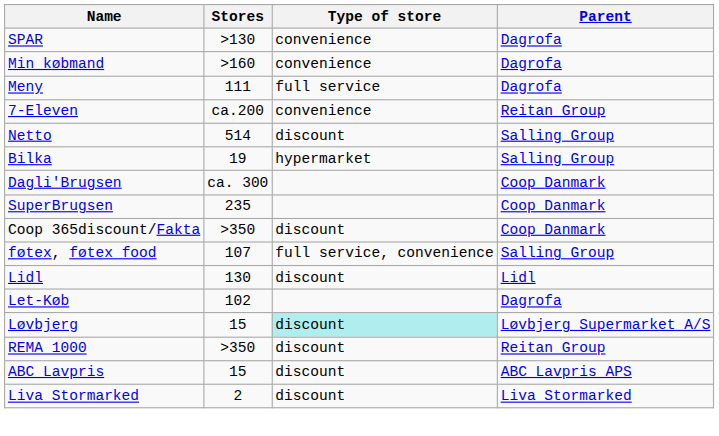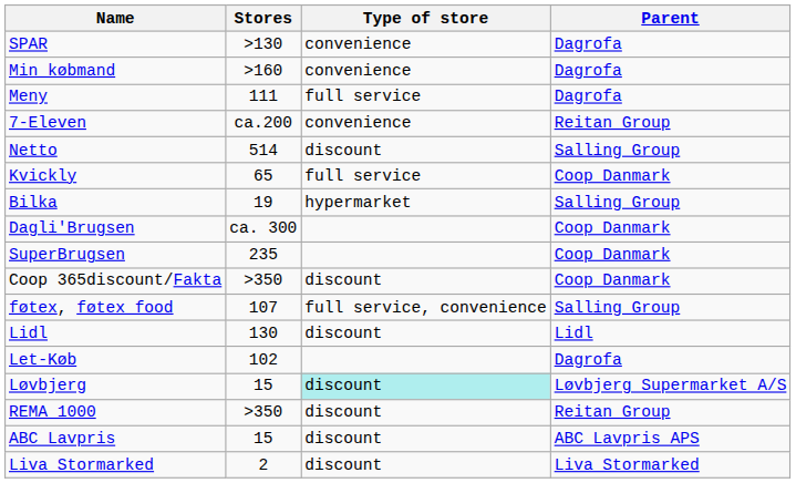 <table class="wikitable sortable">
 <tr>
 <th>Name</th>
 <th>Stores</th>
 <th>Type of store</th>
 <th><a href='#'>Parent</a></th>
 </tr>
 <tr>
 <td><a href='#'>SPAR</a></td>
 <td align="center">>130</td>
 <td>convenience</td>
 <td><a href='#'>Dagrofa</a></td>
 </tr>
 <tr>
 <td><a href='#'>Min købmand</a></td>
 <td align="center">>160</td>
 <td>convenience</td>
 <td><a href='#'>Dagrofa</a></td>
 </tr>
 <tr>
 <td><a href='#'>Meny</a></td>
 <td align="center">111</td>
 <td>full service</td>
 <td><a href='#'>Dagrofa</a></td>
 </tr>
 <tr>
 <td><a href='#'>7-Eleven</a></td>
 <td align="center">ca.200</td>
 <td>convenience</td>
 <td><a href='#'>Reitan Group</a></td>
 </tr>
 <tr>
 <td><a href='#'>Netto</a></td>
 <td align="center">514</td>
 <td>discount</td>
 <td><a href='#'>Salling Group</a></td>
+</tr>
+<tr>
+<td><a href='#'>Kvickly</a></td>
+<td align="center">65</td>
+<td>full service</td>
+<td><a href='#'>Coop Danmark</a></td>
 </tr>
 <tr>
 <td><a href='#'>Bilka</a></td>
 <td align="center">19</td>
 <td>hypermarket</td>
 <td><a href='#'>Salling Group</a></td>
 </tr>
 <tr>
 <td><a href='#'>Dagli'Brugsen</a></td>
 <td align="center">ca. 300</td>
 <td></td>
 <td><a href='#'>Coop Danmark</a></td>
 </tr>
 <tr>
 <td><a href='#'>SuperBrugsen</a></td>
 <td align="center">235</td>
 <td></td>
 <td><a href='#'>Coop Danmark</a></td>
 </tr>
 <tr>
 <td>Coop 365discount/<a href='#'>Fakta </a></td>
 <td align="center">>350</td>
 <td>discount</td>
 <td><a href='#'>Coop Danmark</a></td>
 </tr>
 <tr>
 <td><a href='#'>føtex</a>, <a href='#'>føtex food</a></td>
 <td align="center">107</td>
 <td>full service, convenience</td>
 <td><a href='#'>Salling Group</a></td>
 </tr>
 <tr>
 <td><a href='#'>Lidl</a></td>
 <td align="center">130</td>
 <td>discount</td>
 <td><a href='#'>Lidl</a></td>
 </tr>
 <tr>
 <td><a href='#'>Let-Køb</a></td>
 <td align="center">102</td>
 <td></td>
 <td><a href='#'>Dagrofa</a></td>
 </tr>
 <tr>
 <td><a href='#'>Løvbjerg</a></td>
 <td align="center">15</td>
 <td style="background: paleturquoise;">discount</td>
 <td><a href='#'>Løvbjerg Supermarket A/S</a></td>
 </tr>
 <tr>
 <td><a href='#'>REMA 1000</a></td>
 <td align="center">>350</td>
 <td>discount</td>
 <td><a href='#'>Reitan Group</a></td>
 </tr>
 <tr>
 <td><a href='#'>ABC Lavpris</a></td>
 <td align="center">15</td>
 <td>discount</td>
 <td><a href='#'>ABC Lavpris APS</a></td>
 </tr>
 <tr>
 <td><a href='#'>Liva Stormarked</a></td>
 <td align="center">2</td>
 <td>discount</td>
 <td><a href='#'>Liva Stormarked</a></td>
 </tr>
 </table>
